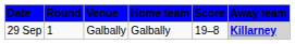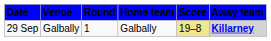 <table class="wikitable" style=" float:left; margin:0.5em auto; font-size:95%">
 <tr bgcolor="#0000FF">
 <td><strong>Date</strong></td>
+<td><strong>Venue</strong></td>
 <td><strong>Round</strong></td>
-<td><strong>Venue</strong></td>
 <td><strong>Home team</strong></td>
 <td><strong>Score</strong></td>
 <td><strong>Away team</strong></td>
 </tr>
 <tr>
 <td>29 Sep</td>
+<td>Galbally</td>
 <td>1</td>
 <td>Galbally</td>
-<td>Galbally</td>
-<td>19–8</td>
+<td style="background: khaki;">19–8</td>
 <td style="background: lightgrey;"><strong><a href='#'>Killarney</a></strong></td>
 </tr>
 </table>
